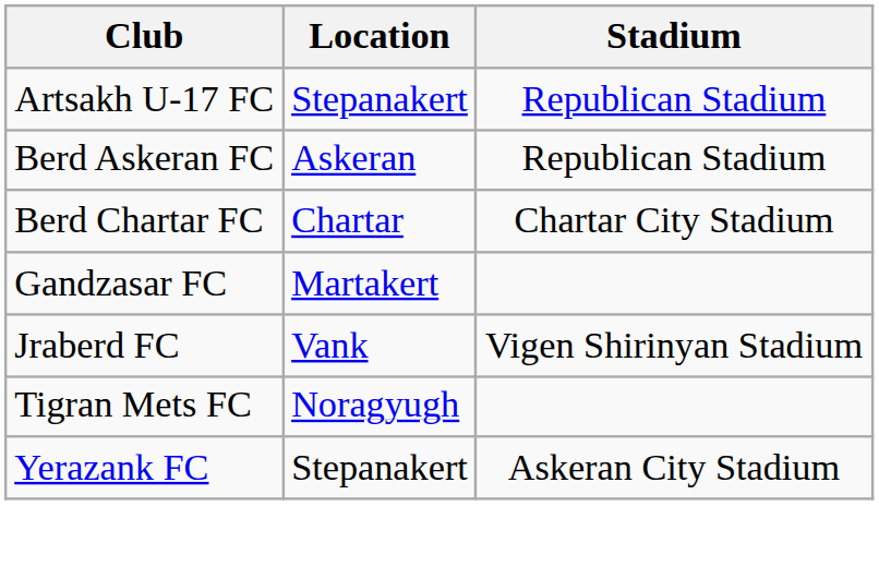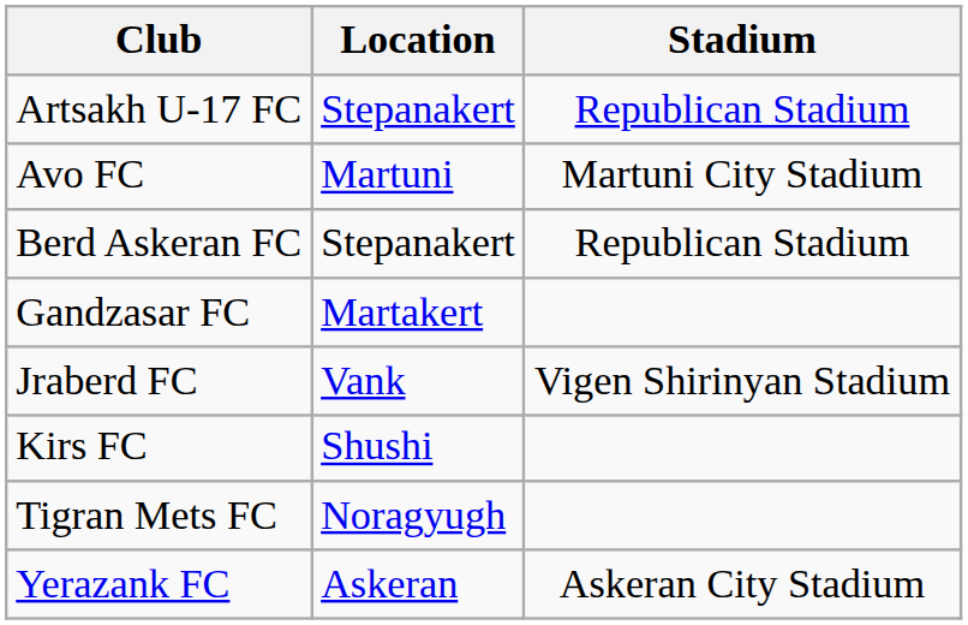 <table class="wikitable"  style="font-size:90%; text-align:center;">
 <tr>
 <th>Club</th>
 <th>Location</th>
 <th>Stadium</th>
 </tr>
 <tr>
 <td align=left>Artsakh U-17 FC</td>
 <td align=left><a href='#'>Stepanakert</a></td>
 <td><a href='#'>Republican Stadium</a></td>
 </tr>
 <tr>
-<td align=left>Berd Askeran FC</td>
-<td align=left><a href='#'>Askeran</a></td>
-<td>Republican Stadium</td>
+<td align=left>Avo FC</td>
+<td align=left><a href='#'>Martuni</a></td>
+<td>Martuni City Stadium</td>
 </tr>
 <tr>
-<td align=left>Berd Chartar FC</td>
-<td align=left><a href='#'>Chartar</a></td>
-<td>Chartar City Stadium</td>
+<td align=left>Berd Askeran FC</td>
+<td align=left>Stepanakert</td>
+<td>Republican Stadium</td>
 </tr>
 <tr>
 <td align=left>Gandzasar FC</td>
 <td align=left><a href='#'>Martakert</a></td>
 <td></td>
 </tr>
 <tr>
 <td align=left>Jraberd FC</td>
 <td align=left><a href='#'>Vank</a></td>
 <td>Vigen Shirinyan Stadium</td>
 </tr>
 <tr>
+<td align=left>Kirs FC</td>
+<td align=left><a href='#'>Shushi</a></td>
+<td></td>
+</tr>
+<tr>
 <td align=left>Tigran Mets FC</td>
 <td align=left><a href='#'>Noragyugh</a></td>
 <td></td>
 </tr>
 <tr>
 <td align=left><a href='#'>Yerazank FC</a></td>
-<td align=left>Stepanakert</td>
+<td align=left><a href='#'>Askeran</a></td>
 <td>Askeran City Stadium</td>
 </tr>
 </table>
